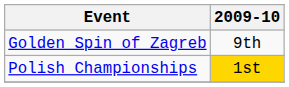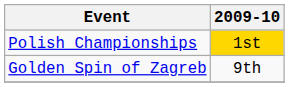 <table class="wikitable">
 <tr>
 <th>Event</th>
 <th>2009-10</th>
 </tr>
 <tr>
+<td><a href='#'>Polish Championships</a></td>
+<td align="center" bgcolor="gold">1st</td>
+</tr>
+<tr>
 <td><a href='#'>Golden Spin of Zagreb</a></td>
 <td align="center">9th</td>
 </tr>
 <tr>
-<td><a href='#'>Polish Championships</a></td>
-<td align="center" bgcolor="gold">1st</td>
-</tr>
-<tr>
 </tr>
 </table>
